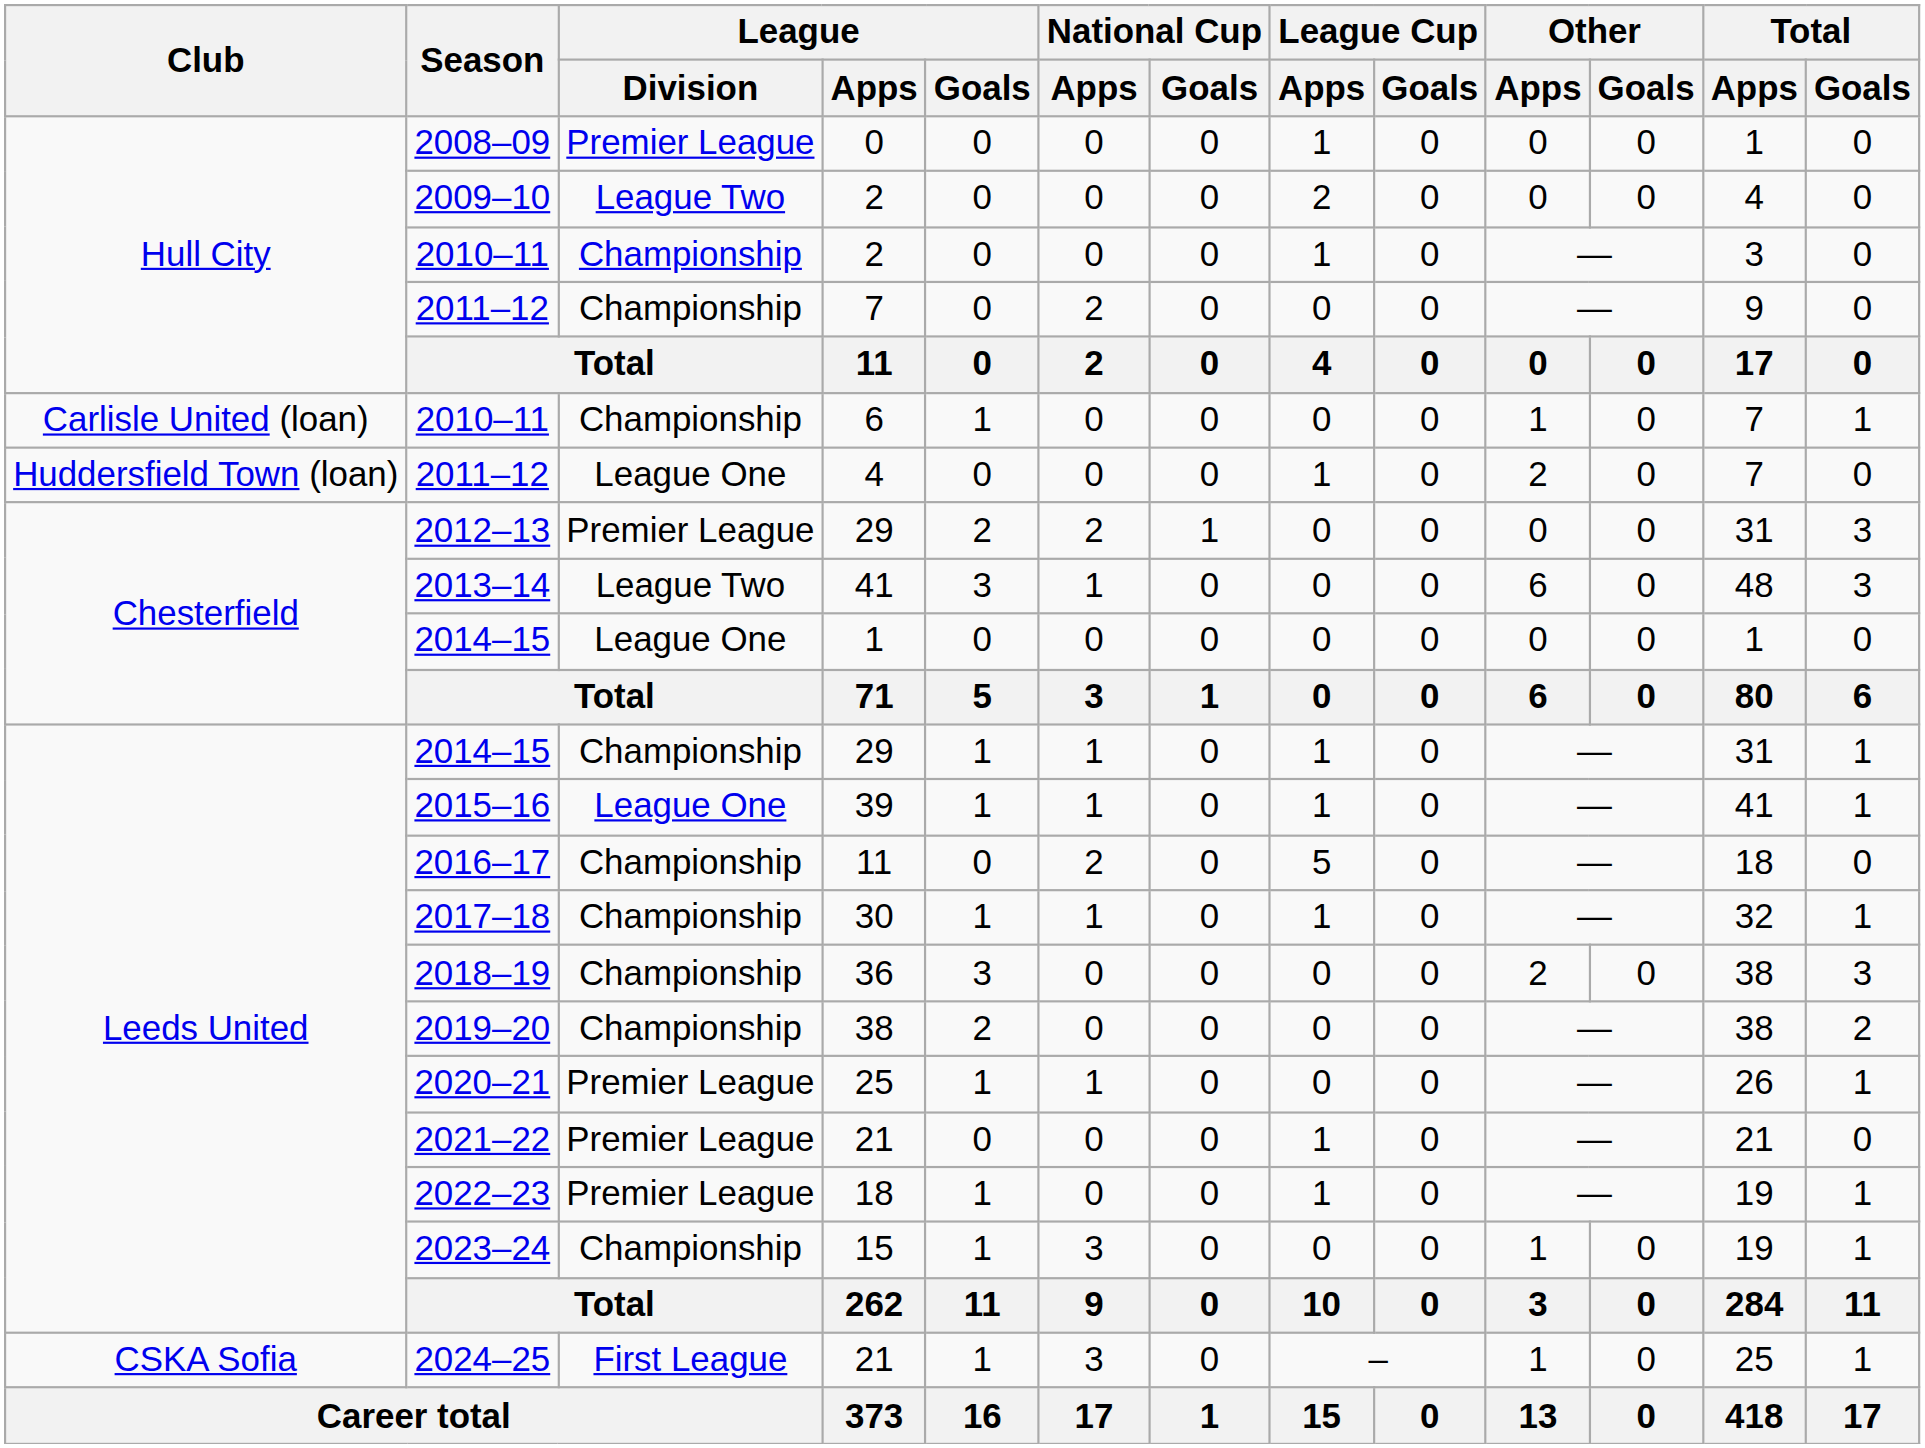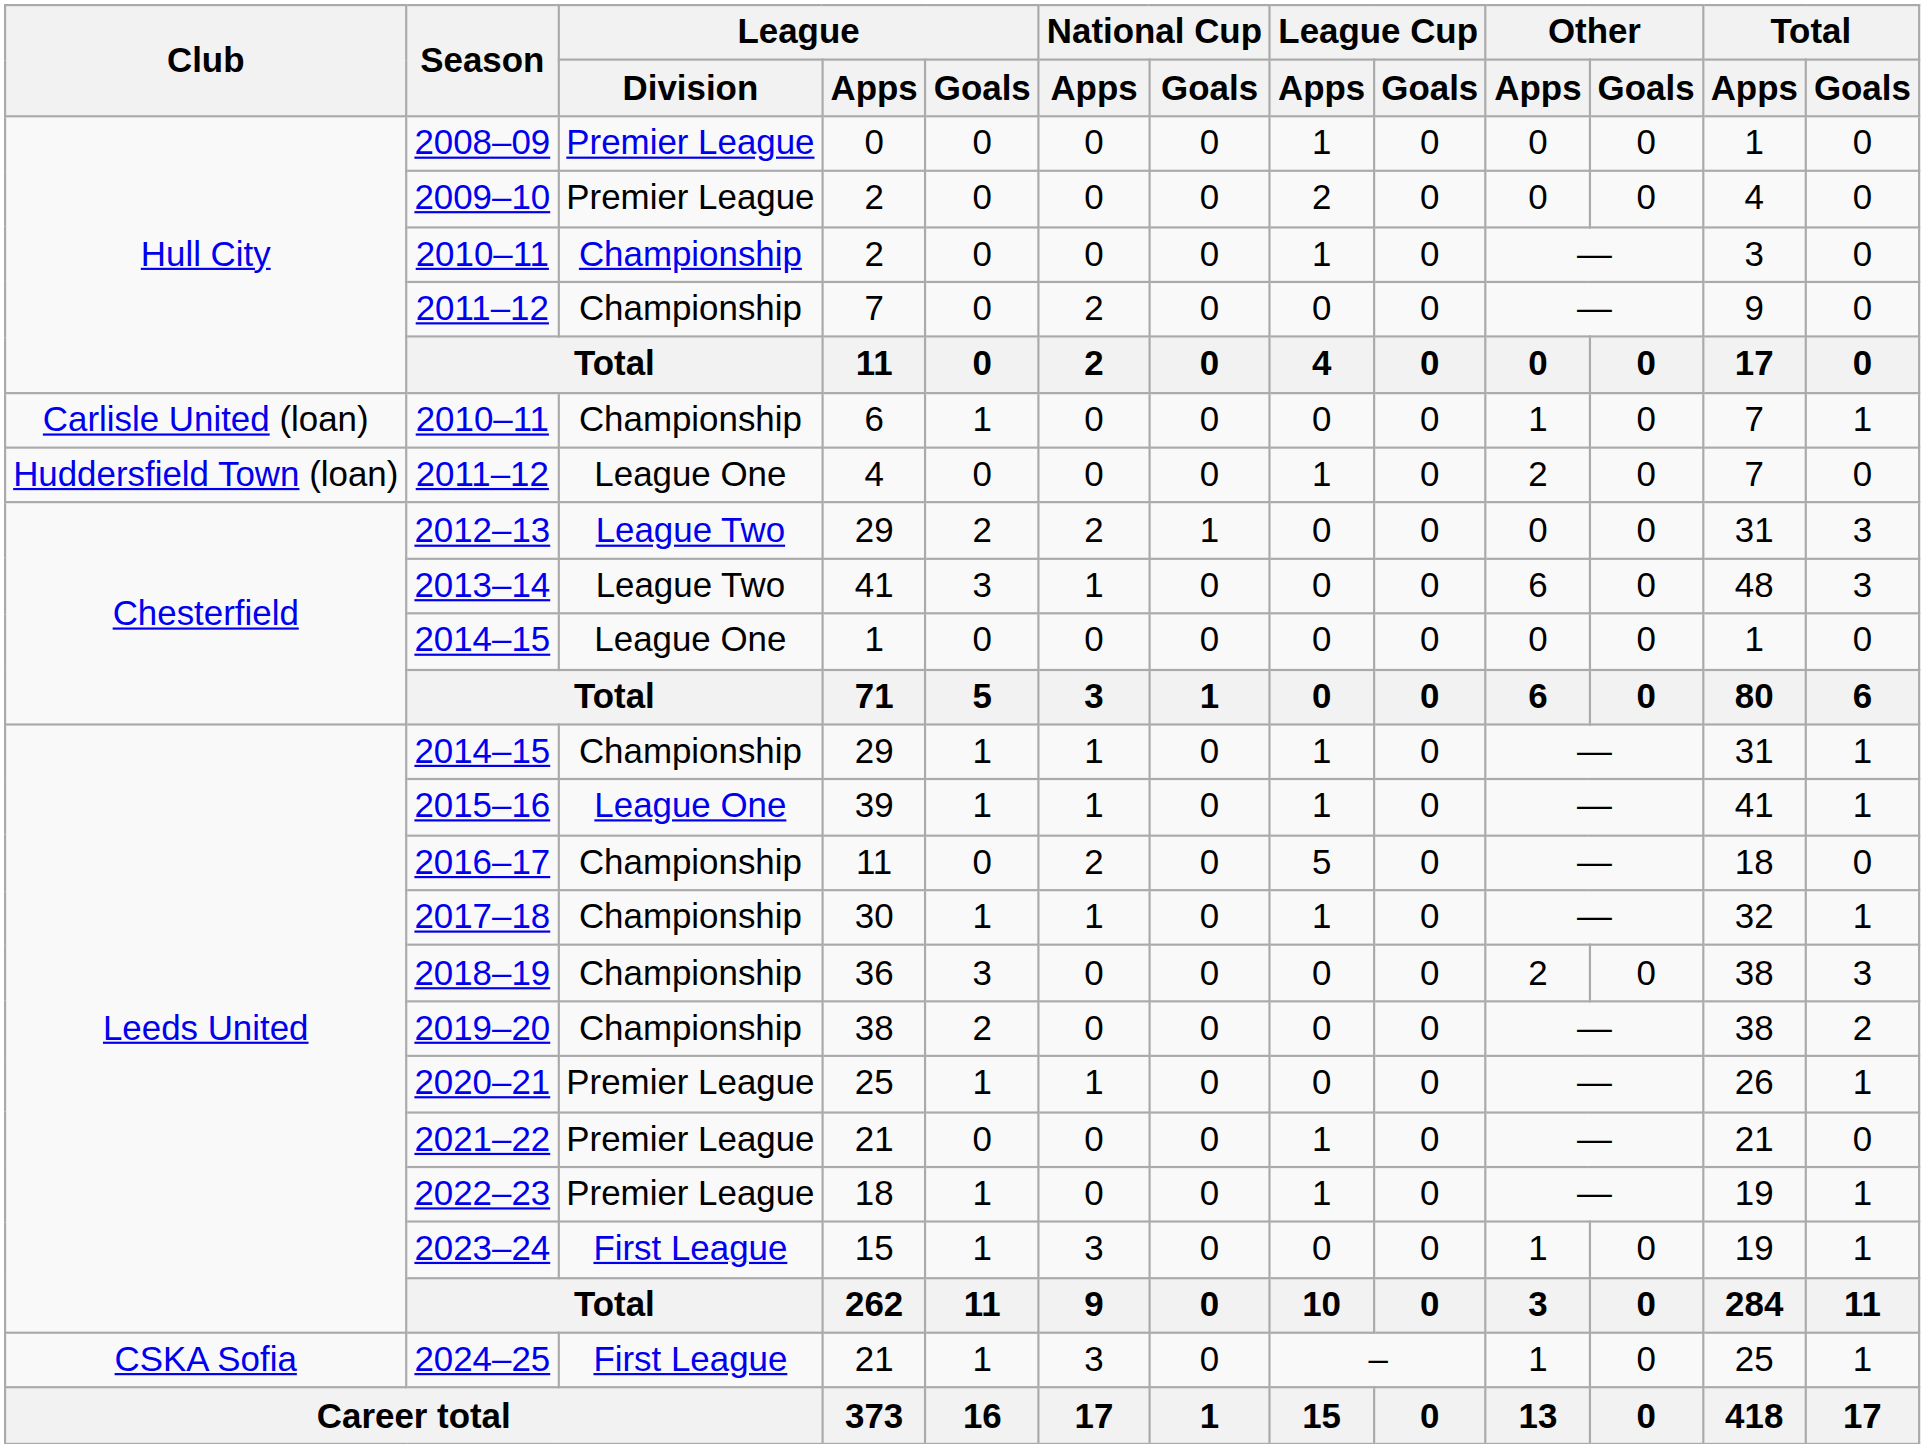 <table class="wikitable" style="text-align:center">
 <tr>
 <th rowspan="2">Club</th>
 <th rowspan="2">Season</th>
 <th colspan="3">League</th>
 <th colspan="2">National Cup</th>
 <th colspan="2">League Cup</th>
 <th colspan="2">Other</th>
 <th colspan="2">Total</th>
 </tr>
 <tr>
 <th>Division</th>
 <th>Apps</th>
 <th>Goals</th>
 <th>Apps</th>
 <th>Goals</th>
 <th>Apps</th>
 <th>Goals</th>
 <th>Apps</th>
 <th>Goals</th>
 <th>Apps</th>
 <th>Goals</th>
 </tr>
 <tr>
 <td rowspan="5"><a href='#'>Hull City</a></td>
 <td><a href='#'>2008–09</a></td>
 <td><a href='#'>Premier League</a></td>
 <td>0</td>
 <td>0</td>
 <td>0</td>
 <td>0</td>
 <td>1</td>
 <td>0</td>
 <td>0</td>
 <td>0</td>
 <td>1</td>
 <td>0</td>
 </tr>
 <tr>
 <td><a href='#'>2009–10</a></td>
-<td><a href='#'>League Two</a></td>
+<td>Premier League</td>
 <td>2</td>
 <td>0</td>
 <td>0</td>
 <td>0</td>
 <td>2</td>
 <td>0</td>
 <td>0</td>
 <td>0</td>
 <td>4</td>
 <td>0</td>
 </tr>
 <tr>
 <td><a href='#'>2010–11</a></td>
 <td><a href='#'>Championship</a></td>
 <td>2</td>
 <td>0</td>
 <td>0</td>
 <td>0</td>
 <td>1</td>
 <td>0</td>
 <td colspan=2>—</td>
 <td>3</td>
 <td>0</td>
 </tr>
 <tr>
 <td><a href='#'>2011–12</a></td>
 <td>Championship</td>
 <td>7</td>
 <td>0</td>
 <td>2</td>
 <td>0</td>
 <td>0</td>
 <td>0</td>
 <td colspan=2>—</td>
 <td>9</td>
 <td>0</td>
 </tr>
 <tr>
 <th colspan="2">Total</th>
 <th>11</th>
 <th>0</th>
 <th>2</th>
 <th>0</th>
 <th>4</th>
 <th>0</th>
 <th>0</th>
 <th>0</th>
 <th>17</th>
 <th>0</th>
 </tr>
 <tr>
 <td><a href='#'>Carlisle United</a> (loan)</td>
 <td><a href='#'>2010–11</a></td>
 <td>Championship</td>
 <td>6</td>
 <td>1</td>
 <td>0</td>
 <td>0</td>
 <td>0</td>
 <td>0</td>
 <td>1</td>
 <td>0</td>
 <td>7</td>
 <td>1</td>
 </tr>
 <tr>
 <td><a href='#'>Huddersfield Town</a> (loan)</td>
 <td><a href='#'>2011–12</a></td>
 <td>League One</td>
 <td>4</td>
 <td>0</td>
 <td>0</td>
 <td>0</td>
 <td>1</td>
 <td>0</td>
 <td>2</td>
 <td>0</td>
 <td>7</td>
 <td>0</td>
 </tr>
 <tr>
 <td rowspan="4"><a href='#'>Chesterfield</a></td>
 <td><a href='#'>2012–13</a></td>
-<td>Premier League</td>
+<td><a href='#'>League Two</a></td>
 <td>29</td>
 <td>2</td>
 <td>2</td>
 <td>1</td>
 <td>0</td>
 <td>0</td>
 <td>0</td>
 <td>0</td>
 <td>31</td>
 <td>3</td>
 </tr>
 <tr>
 <td><a href='#'>2013–14</a></td>
 <td>League Two</td>
 <td>41</td>
 <td>3</td>
 <td>1</td>
 <td>0</td>
 <td>0</td>
 <td>0</td>
 <td>6</td>
 <td>0</td>
 <td>48</td>
 <td>3</td>
 </tr>
 <tr>
 <td><a href='#'>2014–15</a></td>
 <td>League One</td>
 <td>1</td>
 <td>0</td>
 <td>0</td>
 <td>0</td>
 <td>0</td>
 <td>0</td>
 <td>0</td>
 <td>0</td>
 <td>1</td>
 <td>0</td>
 </tr>
 <tr>
 <th colspan="2">Total</th>
 <th>71</th>
 <th>5</th>
 <th>3</th>
 <th>1</th>
 <th>0</th>
 <th>0</th>
 <th>6</th>
 <th>0</th>
 <th>80</th>
 <th>6</th>
 </tr>
 <tr>
 <td rowspan="11"><a href='#'>Leeds United</a></td>
 <td><a href='#'>2014–15</a></td>
 <td>Championship</td>
 <td>29</td>
 <td>1</td>
 <td>1</td>
 <td>0</td>
 <td>1</td>
 <td>0</td>
 <td colspan=2>—</td>
 <td>31</td>
 <td>1</td>
 </tr>
 <tr>
 <td><a href='#'>2015–16</a></td>
 <td><a href='#'>League One</a></td>
 <td>39</td>
 <td>1</td>
 <td>1</td>
 <td>0</td>
 <td>1</td>
 <td>0</td>
 <td colspan=2>—</td>
 <td>41</td>
 <td>1</td>
 </tr>
 <tr>
 <td><a href='#'>2016–17</a></td>
 <td>Championship</td>
 <td>11</td>
 <td>0</td>
 <td>2</td>
 <td>0</td>
 <td>5</td>
 <td>0</td>
 <td colspan=2>—</td>
 <td>18</td>
 <td>0</td>
 </tr>
 <tr>
 <td><a href='#'>2017–18</a></td>
 <td>Championship</td>
 <td>30</td>
 <td>1</td>
 <td>1</td>
 <td>0</td>
 <td>1</td>
 <td>0</td>
 <td colspan=2>—</td>
 <td>32</td>
 <td>1</td>
 </tr>
 <tr>
 <td><a href='#'>2018–19</a></td>
 <td>Championship</td>
 <td>36</td>
 <td>3</td>
 <td>0</td>
 <td>0</td>
 <td>0</td>
 <td>0</td>
 <td>2</td>
 <td>0</td>
 <td>38</td>
 <td>3</td>
 </tr>
 <tr>
 <td><a href='#'>2019–20</a></td>
 <td>Championship</td>
 <td>38</td>
 <td>2</td>
 <td>0</td>
 <td>0</td>
 <td>0</td>
 <td>0</td>
 <td colspan=2>—</td>
 <td>38</td>
 <td>2</td>
 </tr>
 <tr>
 <td><a href='#'>2020–21</a></td>
 <td>Premier League</td>
 <td>25</td>
 <td>1</td>
 <td>1</td>
 <td>0</td>
 <td>0</td>
 <td>0</td>
 <td colspan=2>—</td>
 <td>26</td>
 <td>1</td>
 </tr>
 <tr>
 <td><a href='#'>2021–22</a></td>
 <td>Premier League</td>
 <td>21</td>
 <td>0</td>
 <td>0</td>
 <td>0</td>
 <td>1</td>
 <td>0</td>
 <td colspan=2>—</td>
 <td>21</td>
 <td>0</td>
 </tr>
 <tr>
 <td><a href='#'>2022–23</a></td>
 <td>Premier League</td>
 <td>18</td>
 <td>1</td>
 <td>0</td>
 <td>0</td>
 <td>1</td>
 <td>0</td>
 <td colspan=2>—</td>
 <td>19</td>
 <td>1</td>
 </tr>
 <tr>
 <td><a href='#'>2023–24</a></td>
-<td>Championship</td>
+<td><a href='#'>First League</a></td>
 <td>15</td>
 <td>1</td>
 <td>3</td>
 <td>0</td>
 <td>0</td>
 <td>0</td>
 <td>1</td>
 <td>0</td>
 <td>19</td>
 <td>1</td>
 </tr>
 <tr>
 <th colspan="2">Total</th>
 <th>262</th>
 <th>11</th>
 <th>9</th>
 <th>0</th>
 <th>10</th>
 <th>0</th>
 <th>3</th>
 <th>0</th>
 <th>284</th>
 <th>11</th>
 </tr>
 <tr>
 <td align=center valign=center><a href='#'>CSKA Sofia</a></td>
 <td><a href='#'>2024–25</a></td>
 <td><a href='#'>First League</a></td>
 <td>21</td>
 <td>1</td>
 <td>3</td>
 <td>0</td>
 <td colspan="2">–</td>
 <td>1</td>
 <td>0</td>
 <td>25</td>
 <td>1</td>
 </tr>
 <tr>
 <th colspan="3">Career total</th>
 <th>373</th>
 <th>16</th>
 <th>17</th>
 <th>1</th>
 <th>15</th>
 <th>0</th>
 <th>13</th>
 <th>0</th>
 <th>418</th>
 <th>17</th>
 </tr>
 </table>
